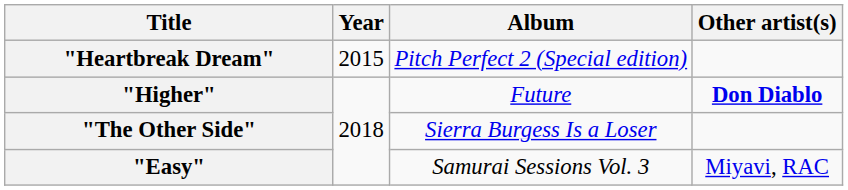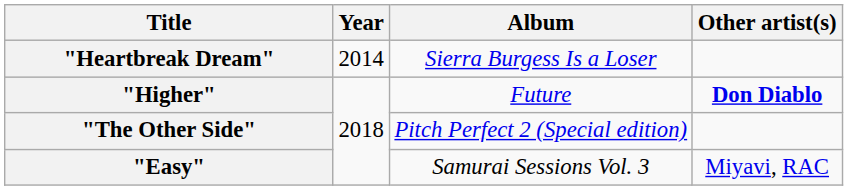 <table class="wikitable plainrowheaders" style="text-align:center;">
 <tr>
 <th scope="col" style="width:14em;">Title</th>
 <th scope="col">Year</th>
 <th scope="col">Album</th>
 <th scope="col">Other artist(s)</th>
 </tr>
 <tr>
 <th scope="row">"Heartbreak Dream"</th>
-<td>2015</td>
-<td><em><a href='#'>Pitch Perfect 2 (Special edition)</a></em></td>
+<td>2014</td>
+<td><em><a href='#'>Sierra Burgess Is a Loser</a></em></td>
 <td></td>
 </tr>
 <tr>
 <th scope="row">"Higher"</th>
 <td rowspan="3">2018</td>
 <td><em><a href='#'>Future</a></em></td>
 <td><strong><a href='#'>Don Diablo</a></strong></td>
 </tr>
 <tr>
 <th scope="row">"The Other Side"</th>
-<td><em><a href='#'>Sierra Burgess Is a Loser</a></em></td>
+<td><em><a href='#'>Pitch Perfect 2 (Special edition)</a></em></td>
 <td></td>
 </tr>
 <tr>
 <th scope="row">"Easy"</th>
 <td><em>Samurai Sessions Vol. 3</em></td>
 <td><a href='#'>Miyavi</a>, <a href='#'>RAC</a></td>
 </tr>
 </table>
